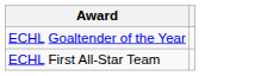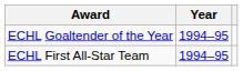 <table class="wikitable">
 <tr>
 <th>Award</th>
+<th>Year</th>
 <th></th>
 </tr>
 <tr>
 <td><a href='#'>ECHL</a> <a href='#'>Goaltender of the Year</a></td>
+<td><a href='#'>1994–95</a></td>
 <td></td>
 </tr>
 <tr>
 <td><a href='#'>ECHL</a> First All-Star Team</td>
+<td><a href='#'>1994–95</a></td>
 <td></td>
 </tr>
 </table>
